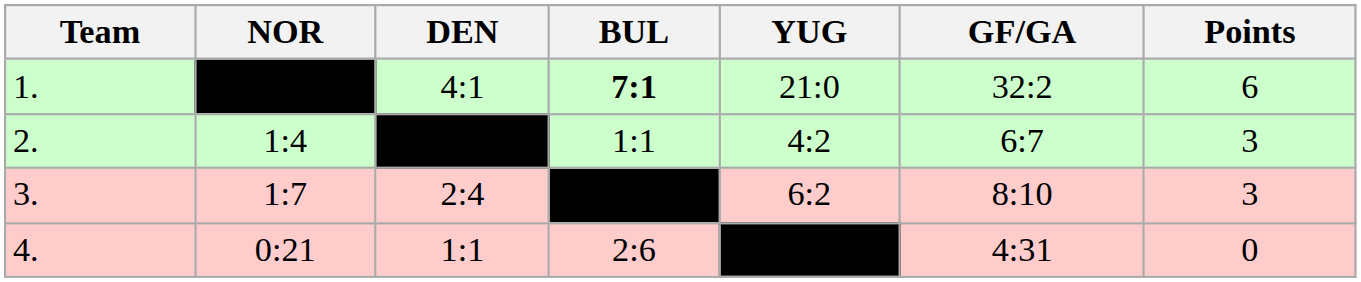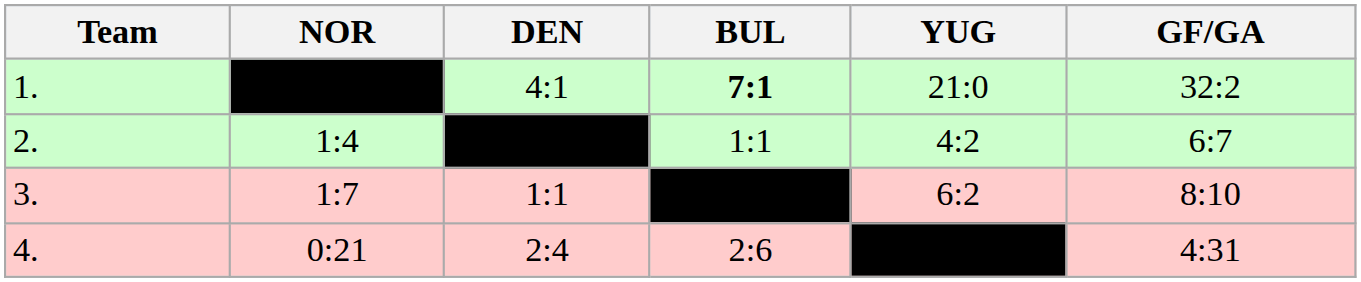 <table class="wikitable" bgcolor="#EFEFFF" width="50%">
 <tr bgcolor="#BCD2EE">
 <th>Team</th>
 <th>NOR</th>
 <th>DEN</th>
 <th>BUL</th>
 <th>YUG</th>
 <th>GF/GA</th>
-<th>Points</th>
 </tr>
 <tr bgcolor="#ccffcc" align="center">
 <td align="left">1. </td>
 <td style="background:#000000;"></td>
 <td>4:1</td>
 <td><strong>7:1</strong></td>
 <td>21:0</td>
 <td>32:2</td>
-<td>6</td>
 </tr>
 <tr bgcolor="#ccffcc" align="center">
 <td align="left">2. </td>
 <td>1:4</td>
 <td style="background:#000000;"></td>
 <td>1:1</td>
 <td>4:2</td>
 <td>6:7</td>
-<td>3</td>
 </tr>
 <tr bgcolor="#ffcccc" align="center">
 <td align="left">3. </td>
 <td>1:7</td>
-<td>2:4</td>
+<td>1:1</td>
 <td style="background:#000000;"></td>
 <td>6:2</td>
 <td>8:10</td>
-<td>3</td>
 </tr>
 <tr bgcolor="#ffcccc" align="center">
 <td align="left">4. </td>
 <td>0:21</td>
-<td>1:1</td>
+<td>2:4</td>
 <td>2:6</td>
 <td style="background:#000000;"></td>
 <td>4:31</td>
-<td>0</td>
 </tr>
 </table>
